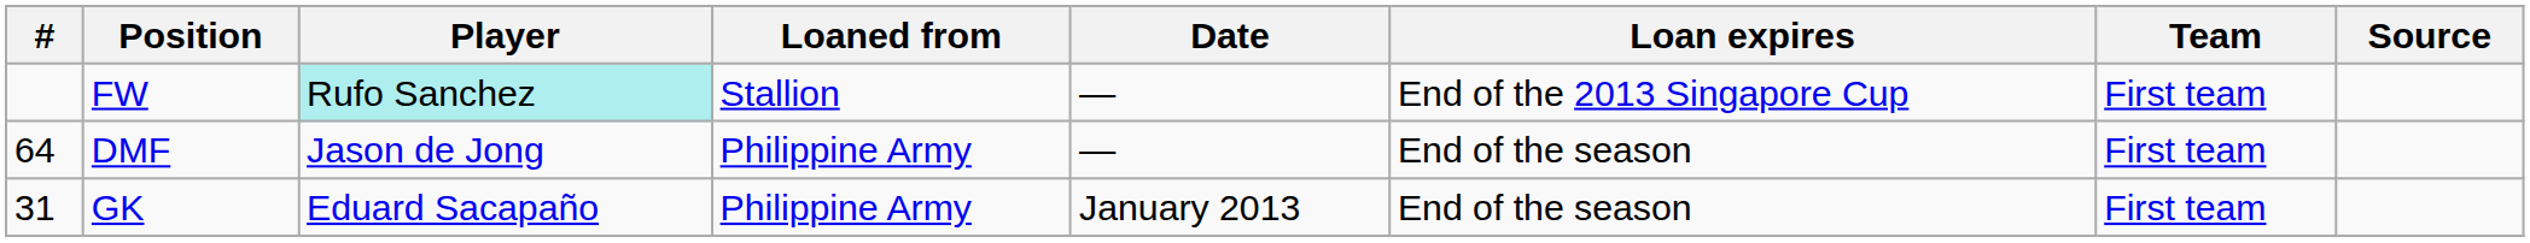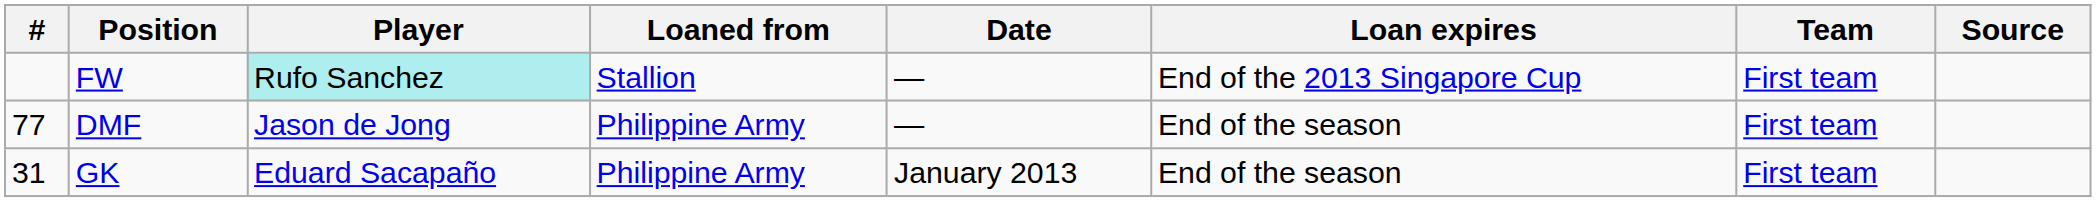 <table class="wikitable sortable" style="width:83%; text-align:center; font-size:95%; text-align:left;">
 <tr>
 <th><strong>#</strong></th>
 <th><strong>Position </strong></th>
 <th><strong>Player </strong></th>
 <th><strong>Loaned from</strong></th>
 <th><strong>Date </strong></th>
 <th><strong>Loan expires </strong></th>
 <th><strong>Team</strong></th>
 <th><strong>Source</strong></th>
 </tr>
 <tr>
 <td></td>
 <td><a href='#'>FW</a></td>
 <td style="background: paleturquoise;"> Rufo Sanchez</td>
 <td> <a href='#'>Stallion</a></td>
 <td>—</td>
 <td>End of the <a href='#'>2013 Singapore Cup</a></td>
 <td><a href='#'>First team</a></td>
 <td></td>
 </tr>
 <tr>
-<td>64</td>
+<td>77</td>
 <td><a href='#'>DMF</a></td>
 <td> <a href='#'>Jason de Jong</a></td>
 <td> <a href='#'>Philippine Army</a></td>
 <td>—</td>
 <td>End of the season</td>
 <td><a href='#'>First team</a></td>
 <td></td>
 </tr>
 <tr>
 <td>31</td>
 <td><a href='#'>GK</a></td>
 <td> <a href='#'>Eduard Sacapaño</a></td>
 <td> <a href='#'>Philippine Army</a></td>
 <td>January 2013</td>
 <td>End of the season</td>
 <td><a href='#'>First team</a></td>
 <td></td>
 </tr>
 </table>
